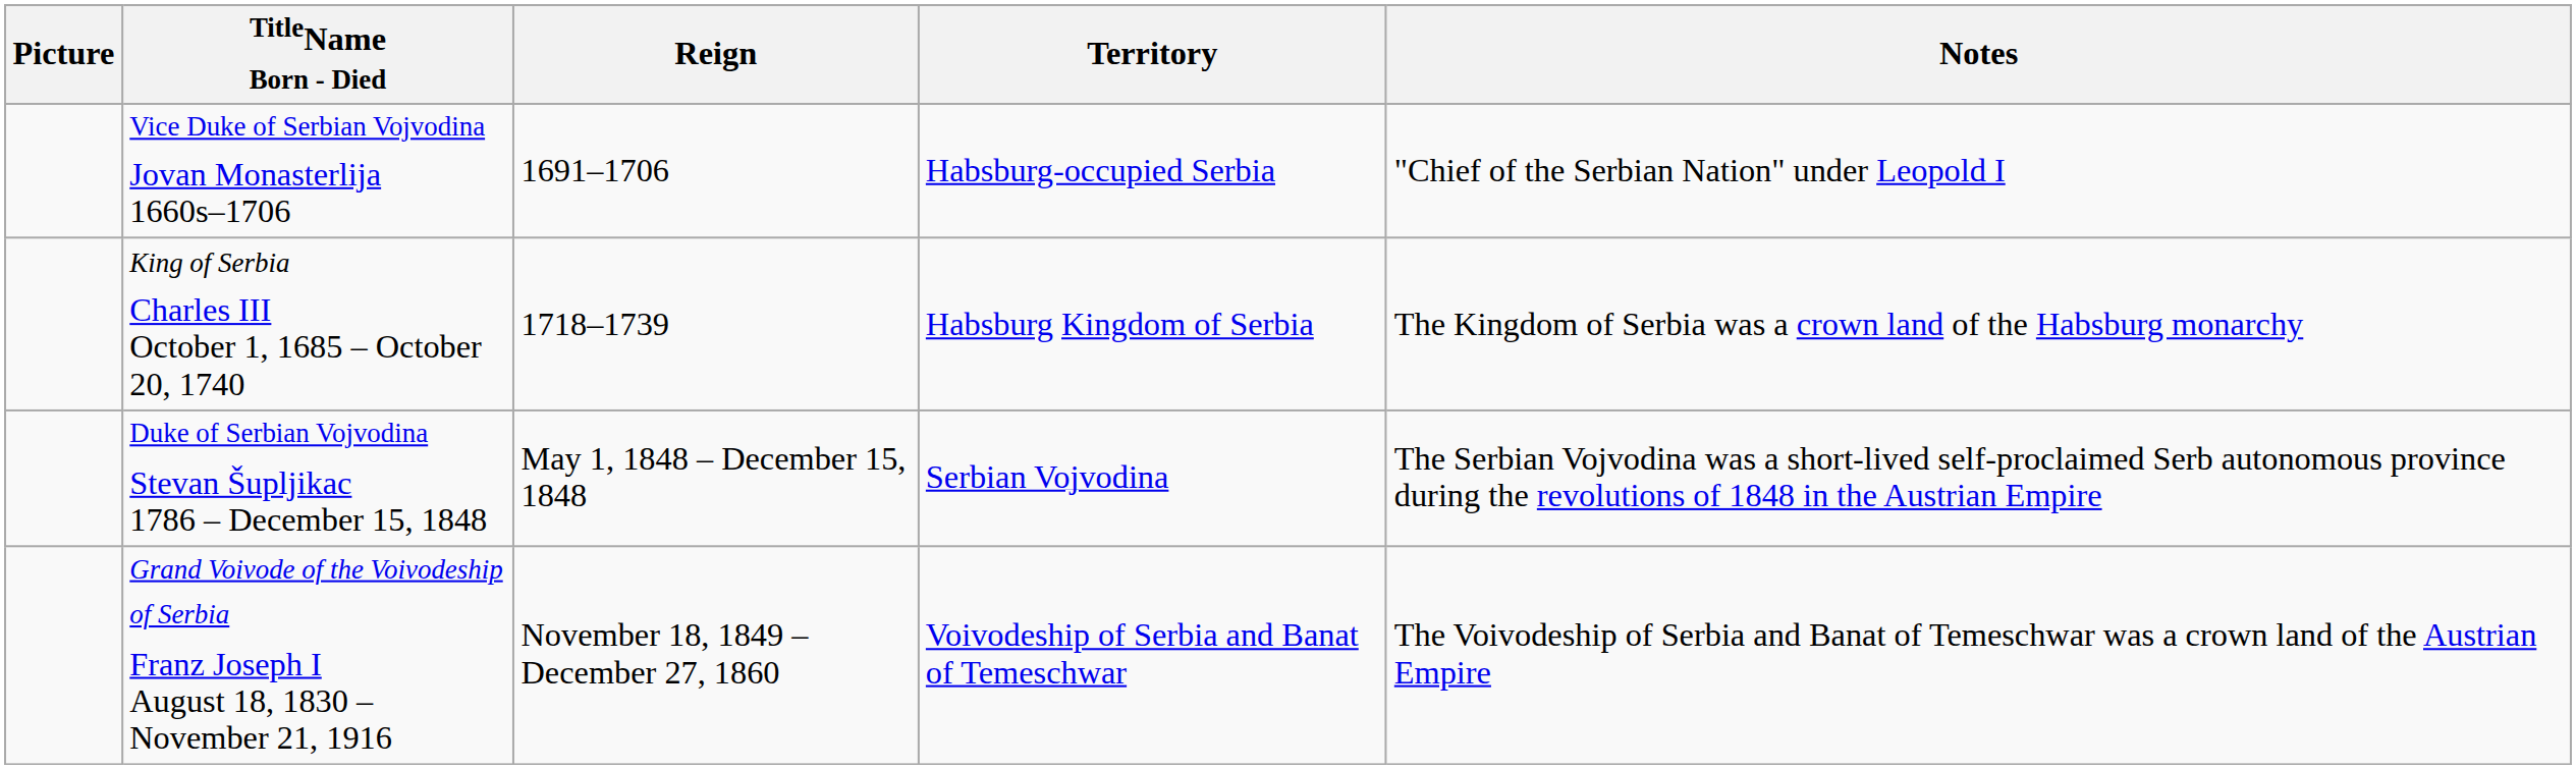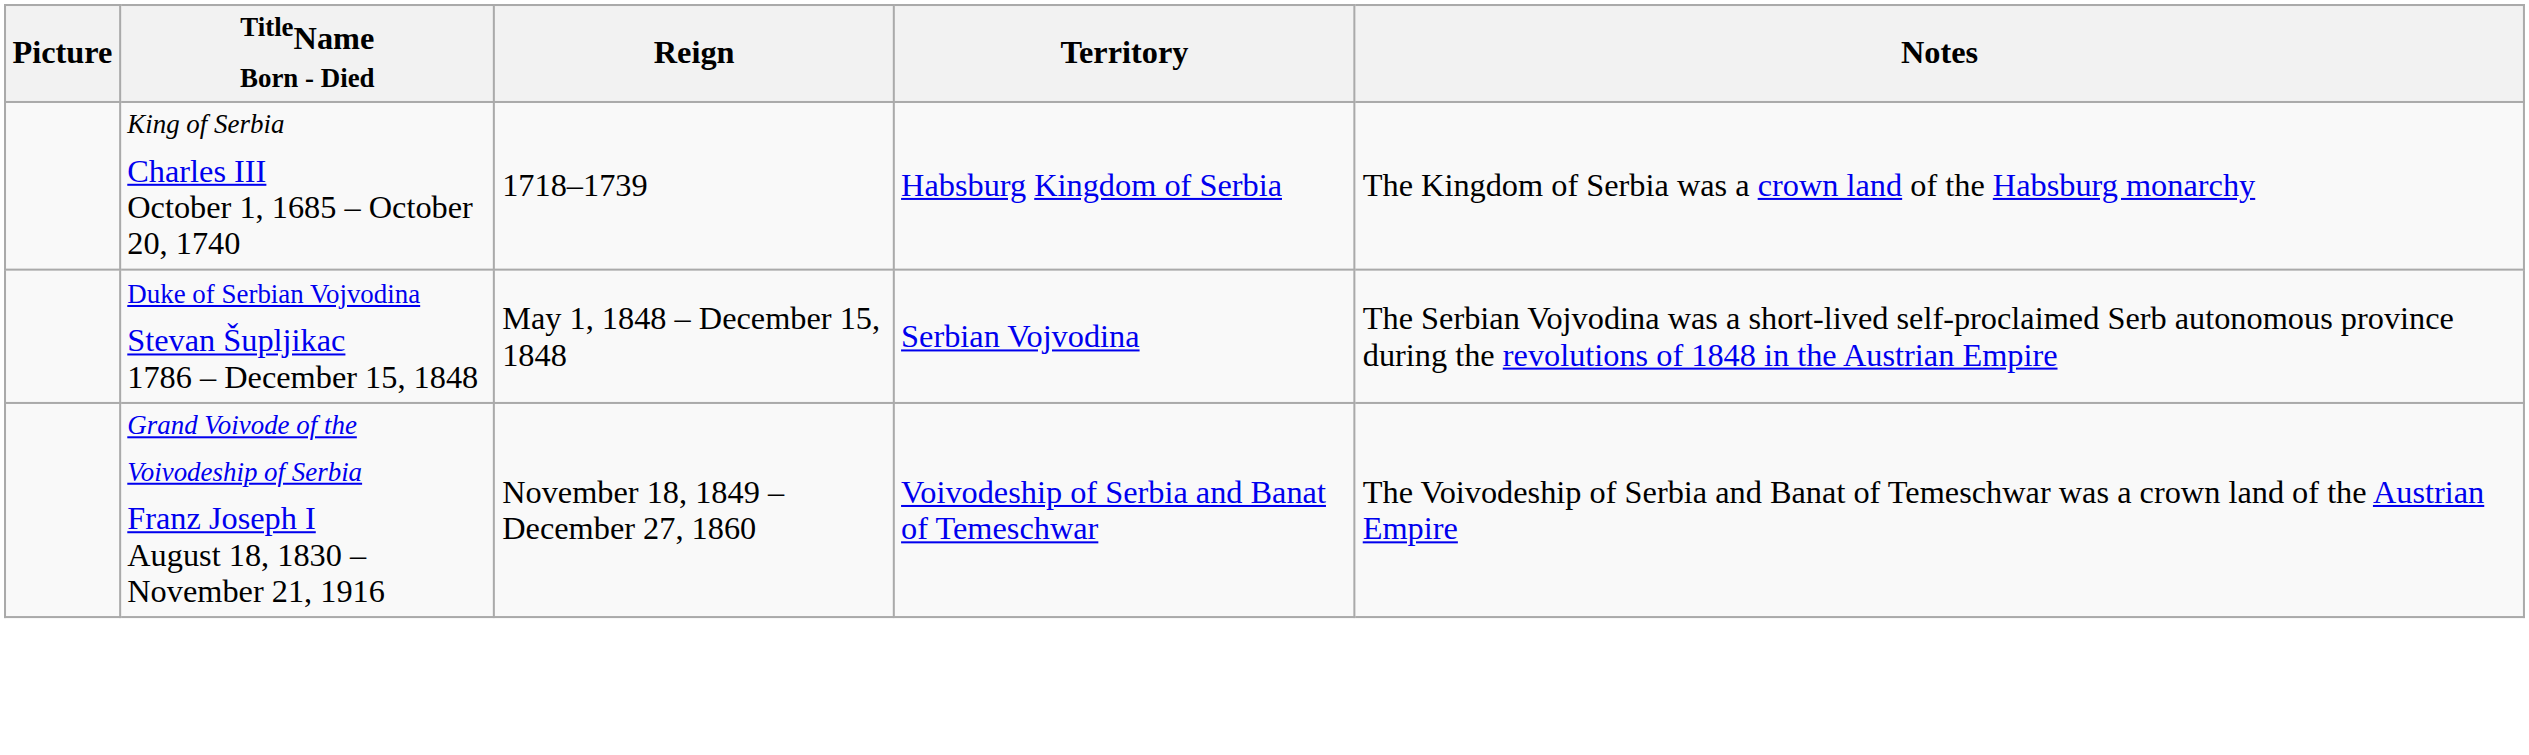 <table class="wikitable">
 <tr>
 <th>Picture</th>
 <th><sup>Title</sup>Name<br><small>Born - Died</small></th>
 <th>Reign</th>
 <th>Territory</th>
 <th>Notes</th>
-</tr>
-<tr ->
-<td></td>
-<td><sup><a href='#'>Vice Duke of Serbian Vojvodina</a></sup><br> <a href='#'>Jovan Monasterlija</a><br> 1660s–1706</td>
-<td>1691–1706</td>
-<td><a href='#'>Habsburg-occupied Serbia</a></td>
-<td>"Chief of the Serbian Nation" under <a href='#'>Leopold I</a></td>
 </tr>
 <tr ->
 <td></td>
 <td><sup><em>King of Serbia</em></sup><br> <a href='#'>Charles III</a><br> October 1, 1685 – October 20, 1740</td>
 <td>1718–1739</td>
 <td><a href='#'>Habsburg</a> <a href='#'>Kingdom of Serbia</a></td>
 <td>The Kingdom of Serbia was a <a href='#'>crown land</a> of the <a href='#'>Habsburg monarchy</a></td>
 </tr>
 <tr ->
 <td></td>
 <td><sup><a href='#'>Duke of Serbian Vojvodina</a></sup><br> <a href='#'>Stevan Šupljikac</a> <br> 1786 –  December 15, 1848</td>
 <td>May 1, 1848 – December 15, 1848</td>
 <td><a href='#'>Serbian Vojvodina</a></td>
 <td>The Serbian Vojvodina was a short-lived self-proclaimed Serb autonomous province during the <a href='#'>revolutions of 1848 in the Austrian Empire</a></td>
 </tr>
 <tr ->
 <td></td>
 <td><sup><em> <a href='#'>Grand Voivode of the Voivodeship of Serbia</a></em></sup><br> <a href='#'>Franz Joseph I</a><br> August 18, 1830 – November 21, 1916</td>
 <td>November 18, 1849 – December 27, 1860</td>
 <td><a href='#'>Voivodeship of Serbia and Banat of Temeschwar</a></td>
 <td>The Voivodeship of Serbia and Banat of Temeschwar was a crown land of the <a href='#'>Austrian Empire</a></td>
 </tr>
 </table>
